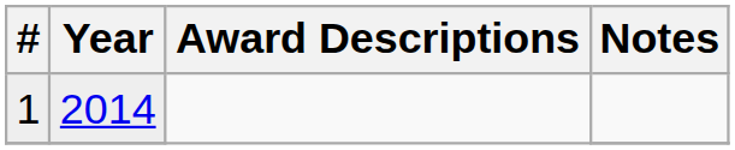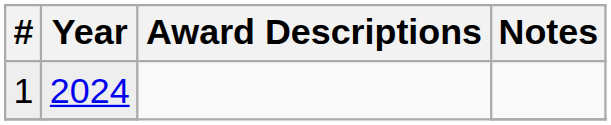 <table class="wikitable">
 <tr>
 <th>#</th>
 <th>Year</th>
 <th>Award Descriptions</th>
 <th>Notes</th>
 </tr>
 <tr>
 <td style="background:#eeeeee">1</td>
-<td style="background:#eeeeee"><a href='#'>2014</a></td>
+<td style="background:#eeeeee"><a href='#'>2024</a></td>
 <td rowspan="2"></td>
 <td></td>
 </tr>
 <tr>
 </tr>
 </table>
